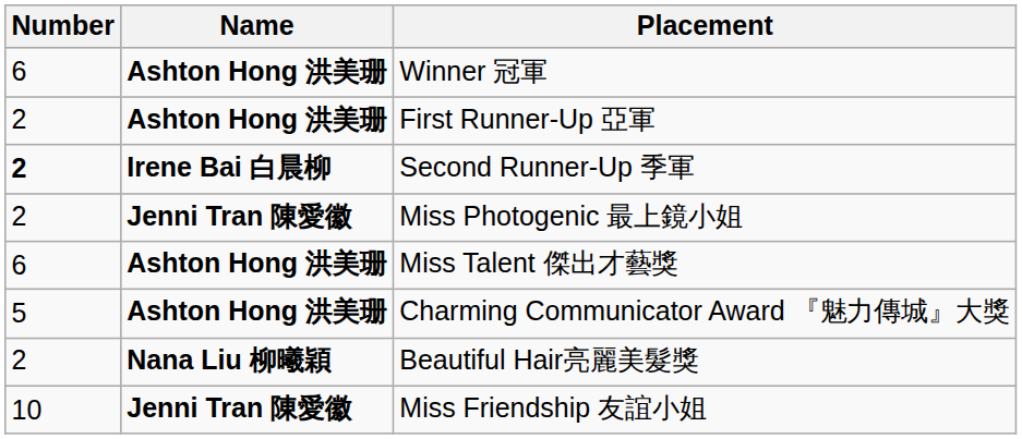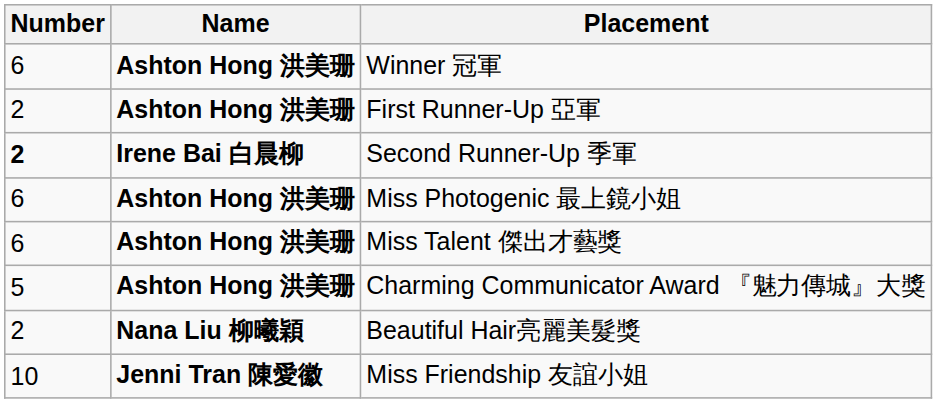 <table class="wikitable">
 <tr>
 <th><strong>Number</strong></th>
 <th><strong>Name</strong></th>
 <th><strong>Placement</strong></th>
 </tr>
 <tr>
 <td>6</td>
 <td><strong>Ashton Hong 洪美珊</strong></td>
 <td>Winner 冠軍</td>
 </tr>
 <tr>
 <td>2</td>
 <td><strong>Ashton Hong 洪美珊</strong></td>
 <td>First Runner-Up 亞軍</td>
 </tr>
 <tr>
 <td><strong>2</strong></td>
 <td><strong>Irene Bai 白晨柳</strong></td>
 <td>Second Runner-Up 季軍</td>
 </tr>
 <tr>
-<td>2</td>
-<td><strong>Jenni Tran 陳愛徽</strong></td>
+<td>6</td>
+<td><strong> Ashton Hong 洪美珊</strong></td>
 <td>Miss Photogenic  最上鏡小姐</td>
 </tr>
 <tr>
 <td>6</td>
 <td><strong> Ashton Hong 洪美珊</strong></td>
 <td>Miss Talent  傑出才藝獎</td>
 </tr>
 <tr>
 <td>5</td>
 <td><strong> Ashton Hong 洪美珊</strong></td>
 <td>Charming Communicator Award 『魅力傳城』大獎</td>
 </tr>
 <tr>
 <td>2</td>
 <td><strong>Nana Liu 柳曦穎 </strong></td>
 <td>Beautiful Hair亮麗美髮獎</td>
 </tr>
 <tr>
 <td>10</td>
 <td><strong>Jenni Tran 陳愛徽</strong></td>
 <td>Miss Friendship 友誼小姐</td>
 </tr>
 </table>
